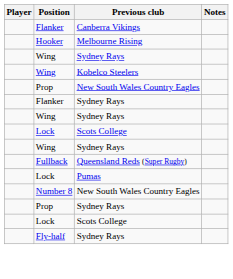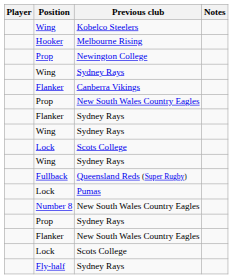 <table class="wikitable plainrowheaders" style="font-size:90%;">
 <tr>
 <th scope=col>Player</th>
 <th scope=col>Position</th>
 <th scope=col>Previous club</th>
 <th scope=col>Notes</th>
 </tr>
 <tr>
 <td align=left> </td>
-<td align=left><a href='#'>Flanker</a></td>
-<td align=left><a href='#'>Canberra Vikings</a></td>
+<td align=left><a href='#'>Wing</a></td>
+<td align=left> <a href='#'>Kobelco Steelers</a></td>
 <td align=left></td>
 </tr>
 <tr>
 <td align=left> </td>
 <td align=left><a href='#'>Hooker</a></td>
 <td align=left><a href='#'>Melbourne Rising</a></td>
 <td align=left></td>
 </tr>
 <tr>
 <td align=left> </td>
+<td align=left><a href='#'>Prop</a></td>
+<td align=left><a href='#'>Newington College</a></td>
+<td align=left></td>
+</tr>
+<tr>
+<td align=left> </td>
 <td align=left>Wing</td>
 <td align=left><a href='#'>Sydney Rays</a></td>
 <td align=left></td>
 </tr>
 <tr>
 <td align=left> </td>
-<td align=left><a href='#'>Wing</a></td>
-<td align=left> <a href='#'>Kobelco Steelers</a></td>
+<td align=left><a href='#'>Flanker</a></td>
+<td align=left><a href='#'>Canberra Vikings</a></td>
 <td align=left></td>
 </tr>
 <tr>
 <td align=left> </td>
 <td align=left>Prop</td>
 <td align=left><a href='#'>New South Wales Country Eagles</a></td>
 <td align=left></td>
 </tr>
 <tr>
 <td align=left> </td>
 <td align=left>Flanker</td>
 <td align=left>Sydney Rays</td>
 <td align=left></td>
 </tr>
 <tr>
 <td align=left> </td>
 <td align=left>Wing</td>
 <td align=left>Sydney Rays</td>
 <td align=left></td>
 </tr>
 <tr>
 <td align=left> </td>
 <td align=left><a href='#'>Lock</a></td>
 <td align=left><a href='#'>Scots College</a></td>
 <td align=left></td>
 </tr>
 <tr>
 <td align=left> </td>
 <td align=left>Wing</td>
 <td align=left>Sydney Rays</td>
 <td align=left></td>
 </tr>
 <tr>
 <td align=left> </td>
 <td align=left><a href='#'>Fullback</a></td>
 <td align=left><a href='#'>Queensland Reds</a> <small>(<a href='#'>Super Rugby</a>)</small></td>
 <td align=left></td>
 </tr>
 <tr>
 <td align=left> </td>
 <td align=left>Lock</td>
 <td align=left> <a href='#'>Pumas</a></td>
 <td align=left></td>
 </tr>
 <tr>
 <td align=left> </td>
 <td align=left><a href='#'>Number 8</a></td>
 <td align=left>New South Wales Country Eagles</td>
 <td align=left></td>
 </tr>
 <tr>
 <td align=left> </td>
 <td align=left>Prop</td>
 <td align=left>Sydney Rays</td>
 <td align=left></td>
 </tr>
 <tr>
 <td align=left> </td>
+<td align=left>Flanker</td>
+<td align=left>New South Wales Country Eagles</td>
+<td align=left></td>
+</tr>
+<tr>
+<td align=left> </td>
 <td align=left>Lock</td>
 <td align=left>Scots College</td>
 <td align=left></td>
 </tr>
 <tr>
 <td align=left> </td>
 <td align=left><a href='#'>Fly-half</a></td>
 <td align=left>Sydney Rays</td>
 <td align=left></td>
 </tr>
 </table>
